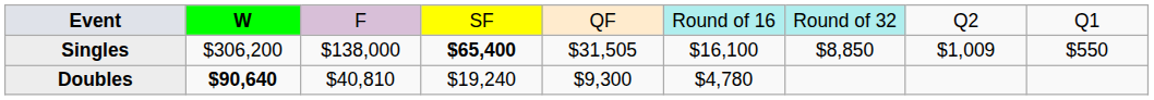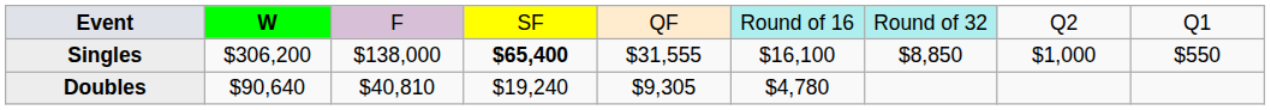 <table class=wikitable style=font-size:90%;text-align:center>
 <tr>
 <td width=130 bgcolor=dfe2e9><strong>Event</strong></td>
 <td width=80 bgcolor=lime><strong>W</strong></td>
 <td width=85 bgcolor=thistle>F</td>
 <td width=85 bgcolor=ffff00>SF</td>
 <td width=85 bgcolor=ffebcd>QF</td>
 <td width=85 bgcolor=afeeee>Round of 16</td>
 <td width=85 bgcolor=afeeee>Round of 32</td>
 <td width=85>Q2</td>
 <td width=85>Q1</td>
 </tr>
 <tr>
 <th style=background:#ededed>Singles</th>
 <td>$306,200</td>
 <td>$138,000</td>
 <td><strong>$65,400</strong></td>
-<td>$31,505</td>
+<td>$31,555</td>
 <td>$16,100</td>
 <td>$8,850</td>
-<td>$1,009</td>
+<td>$1,000</td>
 <td>$550</td>
 </tr>
 <tr>
 <th style=background:#ededed>Doubles</th>
-<td><strong>$90,640</strong></td>
+<td>$90,640</td>
 <td>$40,810</td>
 <td>$19,240</td>
-<td>$9,300</td>
+<td>$9,305</td>
 <td>$4,780</td>
 <td></td>
 <td></td>
 <td></td>
 </tr>
 </table>
